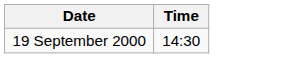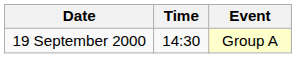 <table class = "wikitable" style="text-align:center;">
 <tr>
 <th width=150>Date</th>
 <th width=50>Time</th>
+<th width=80>Event</th>
 </tr>
 <tr>
 <td>19 September 2000</td>
 <td>14:30</td>
+<td bgcolor=ffffcc>Group A</td>
 </tr>
 </table>
